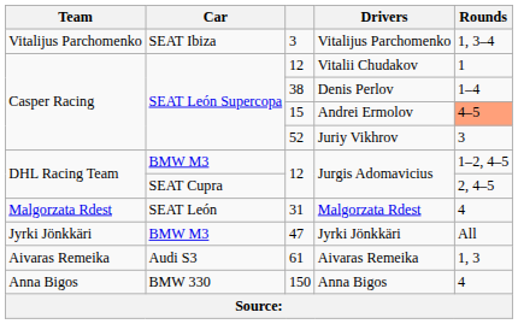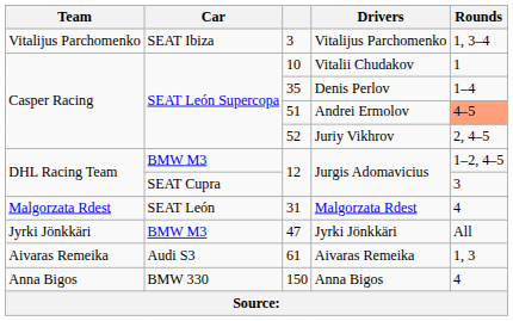 <table class="wikitable" style="font-size: 85%">
 <tr>
 <th>Team</th>
 <th>Car</th>
 <th></th>
 <th>Drivers</th>
 <th>Rounds</th>
 </tr>
 <tr>
 <td> Vitalijus Parchomenko</td>
 <td>SEAT Ibiza</td>
 <td>3</td>
 <td> Vitalijus Parchomenko</td>
 <td>1, 3–4</td>
 </tr>
 <tr>
 <td rowspan="4"> Casper Racing</td>
 <td rowspan="4"><a href='#'>SEAT León Supercopa</a></td>
-<td>12</td>
+<td>10</td>
 <td> Vitalii Chudakov</td>
 <td>1</td>
 </tr>
 <tr>
-<td>38</td>
+<td>35</td>
 <td> Denis Perlov</td>
 <td>1–4</td>
 </tr>
 <tr>
-<td>15</td>
+<td>51</td>
 <td> Andrei Ermolov</td>
 <td style="background: lightsalmon;">4–5</td>
 </tr>
 <tr>
 <td>52</td>
 <td> Juriy Vikhrov</td>
-<td>3</td>
+<td>2, 4–5</td>
 </tr>
 <tr>
 <td rowspan="2"> DHL Racing Team</td>
 <td><a href='#'>BMW M3</a></td>
 <td rowspan="2">12</td>
 <td rowspan="2"> Jurgis Adomavicius</td>
 <td>1–2, 4–5</td>
 </tr>
 <tr>
 <td>SEAT Cupra</td>
-<td>2, 4–5</td>
+<td>3</td>
 </tr>
 <tr>
 <td> <a href='#'>Malgorzata Rdest</a></td>
 <td>SEAT León</td>
 <td>31</td>
 <td> <a href='#'>Malgorzata Rdest</a></td>
 <td>4</td>
 </tr>
 <tr>
 <td> Jyrki Jönkkäri</td>
 <td><a href='#'>BMW M3</a></td>
 <td>47</td>
 <td> Jyrki Jönkkäri</td>
 <td>All</td>
 </tr>
 <tr>
 <td> Aivaras Remeika</td>
 <td>Audi S3</td>
 <td>61</td>
 <td> Aivaras Remeika</td>
 <td>1, 3</td>
 </tr>
 <tr>
 <td> Anna Bigos</td>
 <td>BMW 330</td>
 <td>150</td>
 <td> Anna Bigos</td>
 <td>4</td>
 </tr>
 <tr>
 <th colspan=5>Source:</th>
 </tr>
 </table>
